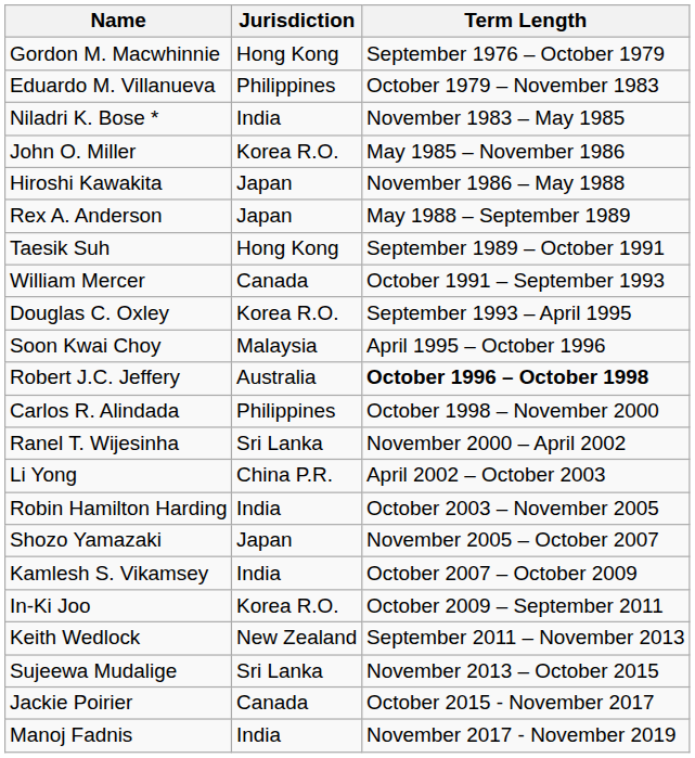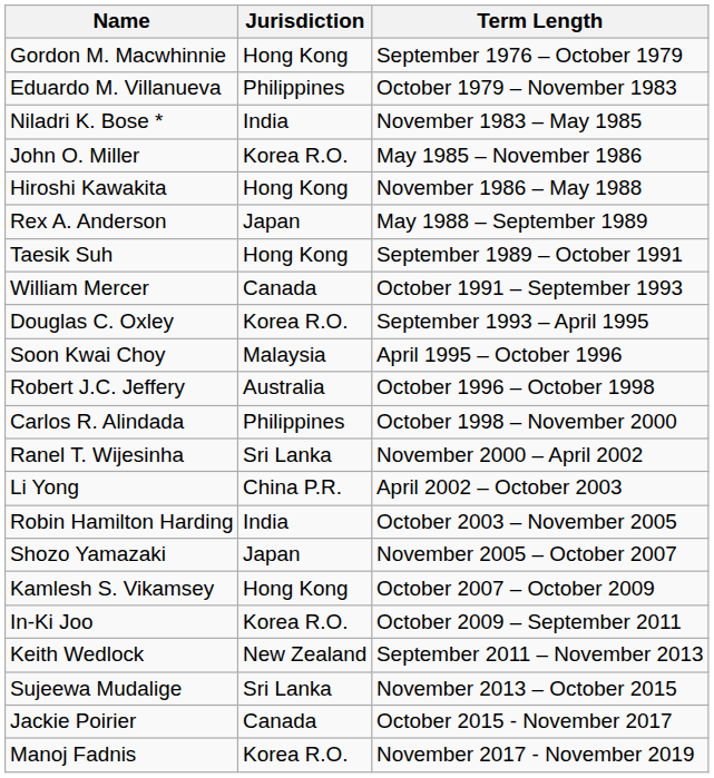 <table class="wikitable">
 <tr>
 <th>Name</th>
 <th>Jurisdiction</th>
 <th>Term Length</th>
 </tr>
 <tr>
 <td>Gordon M. Macwhinnie</td>
 <td>Hong Kong</td>
 <td>September 1976 – October 1979</td>
 </tr>
 <tr>
 <td>Eduardo M. Villanueva</td>
 <td>Philippines</td>
 <td>October 1979 – November 1983</td>
 </tr>
 <tr>
 <td>Niladri K. Bose *</td>
 <td>India</td>
 <td>November 1983 – May 1985</td>
 </tr>
 <tr>
 <td>John O. Miller</td>
 <td>Korea R.O.</td>
 <td>May 1985 – November 1986</td>
 </tr>
 <tr>
 <td>Hiroshi Kawakita</td>
-<td>Japan</td>
+<td>Hong Kong</td>
 <td>November 1986 – May 1988</td>
 </tr>
 <tr>
 <td>Rex A. Anderson</td>
 <td>Japan</td>
 <td>May 1988 – September 1989</td>
 </tr>
 <tr>
 <td>Taesik Suh</td>
 <td>Hong Kong</td>
 <td>September 1989 – October 1991</td>
 </tr>
 <tr>
 <td>William Mercer</td>
 <td>Canada</td>
 <td>October 1991 – September 1993</td>
 </tr>
 <tr>
 <td>Douglas C. Oxley</td>
 <td>Korea R.O.</td>
 <td>September 1993 – April 1995</td>
 </tr>
 <tr>
 <td>Soon Kwai Choy</td>
 <td>Malaysia</td>
 <td>April 1995 – October 1996</td>
 </tr>
 <tr>
 <td>Robert J.C. Jeffery</td>
 <td>Australia</td>
-<td><strong>October 1996 – October 1998</strong></td>
+<td>October 1996 – October 1998</td>
 </tr>
 <tr>
 <td>Carlos R. Alindada</td>
 <td>Philippines</td>
 <td>October 1998 – November 2000</td>
 </tr>
 <tr>
 <td>Ranel T. Wijesinha</td>
 <td>Sri Lanka</td>
 <td>November 2000 – April 2002</td>
 </tr>
 <tr>
 <td>Li Yong</td>
 <td>China P.R.</td>
 <td>April 2002 – October 2003</td>
 </tr>
 <tr>
 <td>Robin Hamilton Harding</td>
 <td>India</td>
 <td>October 2003 – November 2005</td>
 </tr>
 <tr>
 <td>Shozo Yamazaki</td>
 <td>Japan</td>
 <td>November 2005 – October 2007</td>
 </tr>
 <tr>
 <td>Kamlesh S. Vikamsey</td>
-<td>India</td>
+<td>Hong Kong</td>
 <td>October 2007 – October 2009</td>
 </tr>
 <tr>
 <td>In-Ki Joo</td>
 <td>Korea R.O.</td>
 <td>October 2009 – September 2011</td>
 </tr>
 <tr>
 <td>Keith Wedlock</td>
 <td>New Zealand</td>
 <td>September 2011 – November 2013</td>
 </tr>
 <tr>
 <td>Sujeewa Mudalige</td>
 <td>Sri Lanka</td>
 <td>November 2013 – October 2015</td>
 </tr>
 <tr>
 <td>Jackie Poirier</td>
 <td>Canada</td>
 <td>October 2015 - November 2017</td>
 </tr>
 <tr>
 <td>Manoj Fadnis</td>
-<td>India</td>
+<td>Korea R.O.</td>
 <td>November 2017 - November 2019</td>
 </tr>
 </table>
